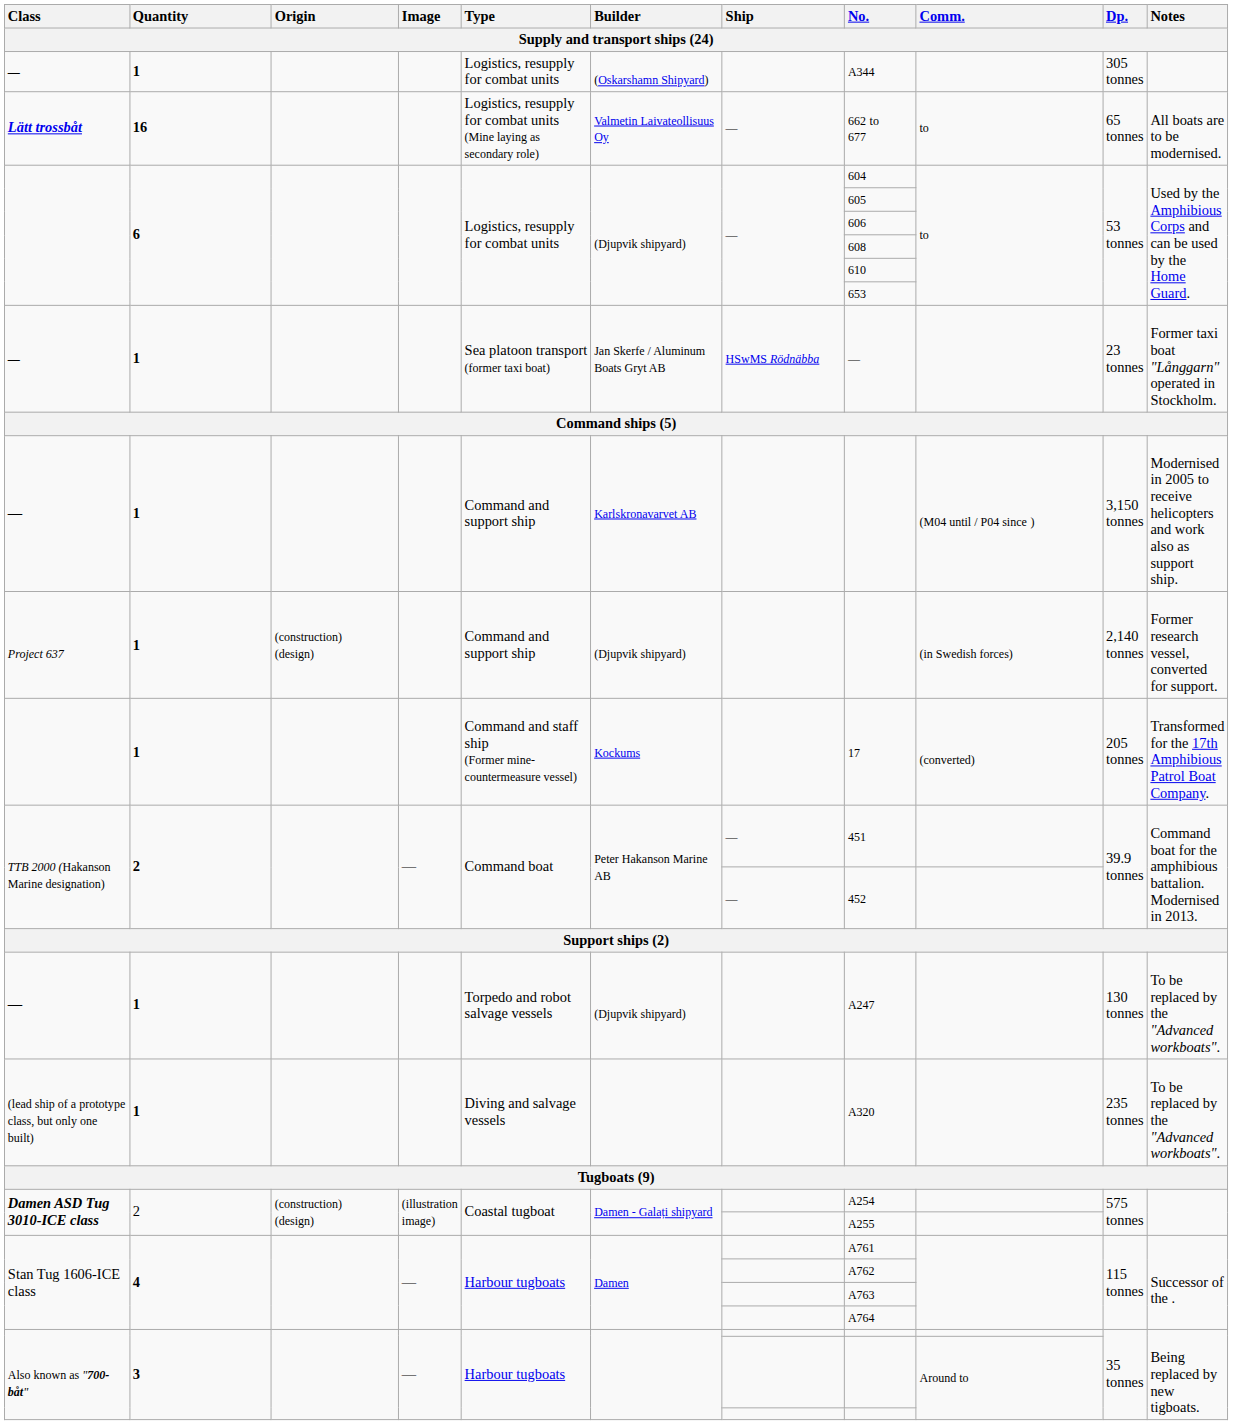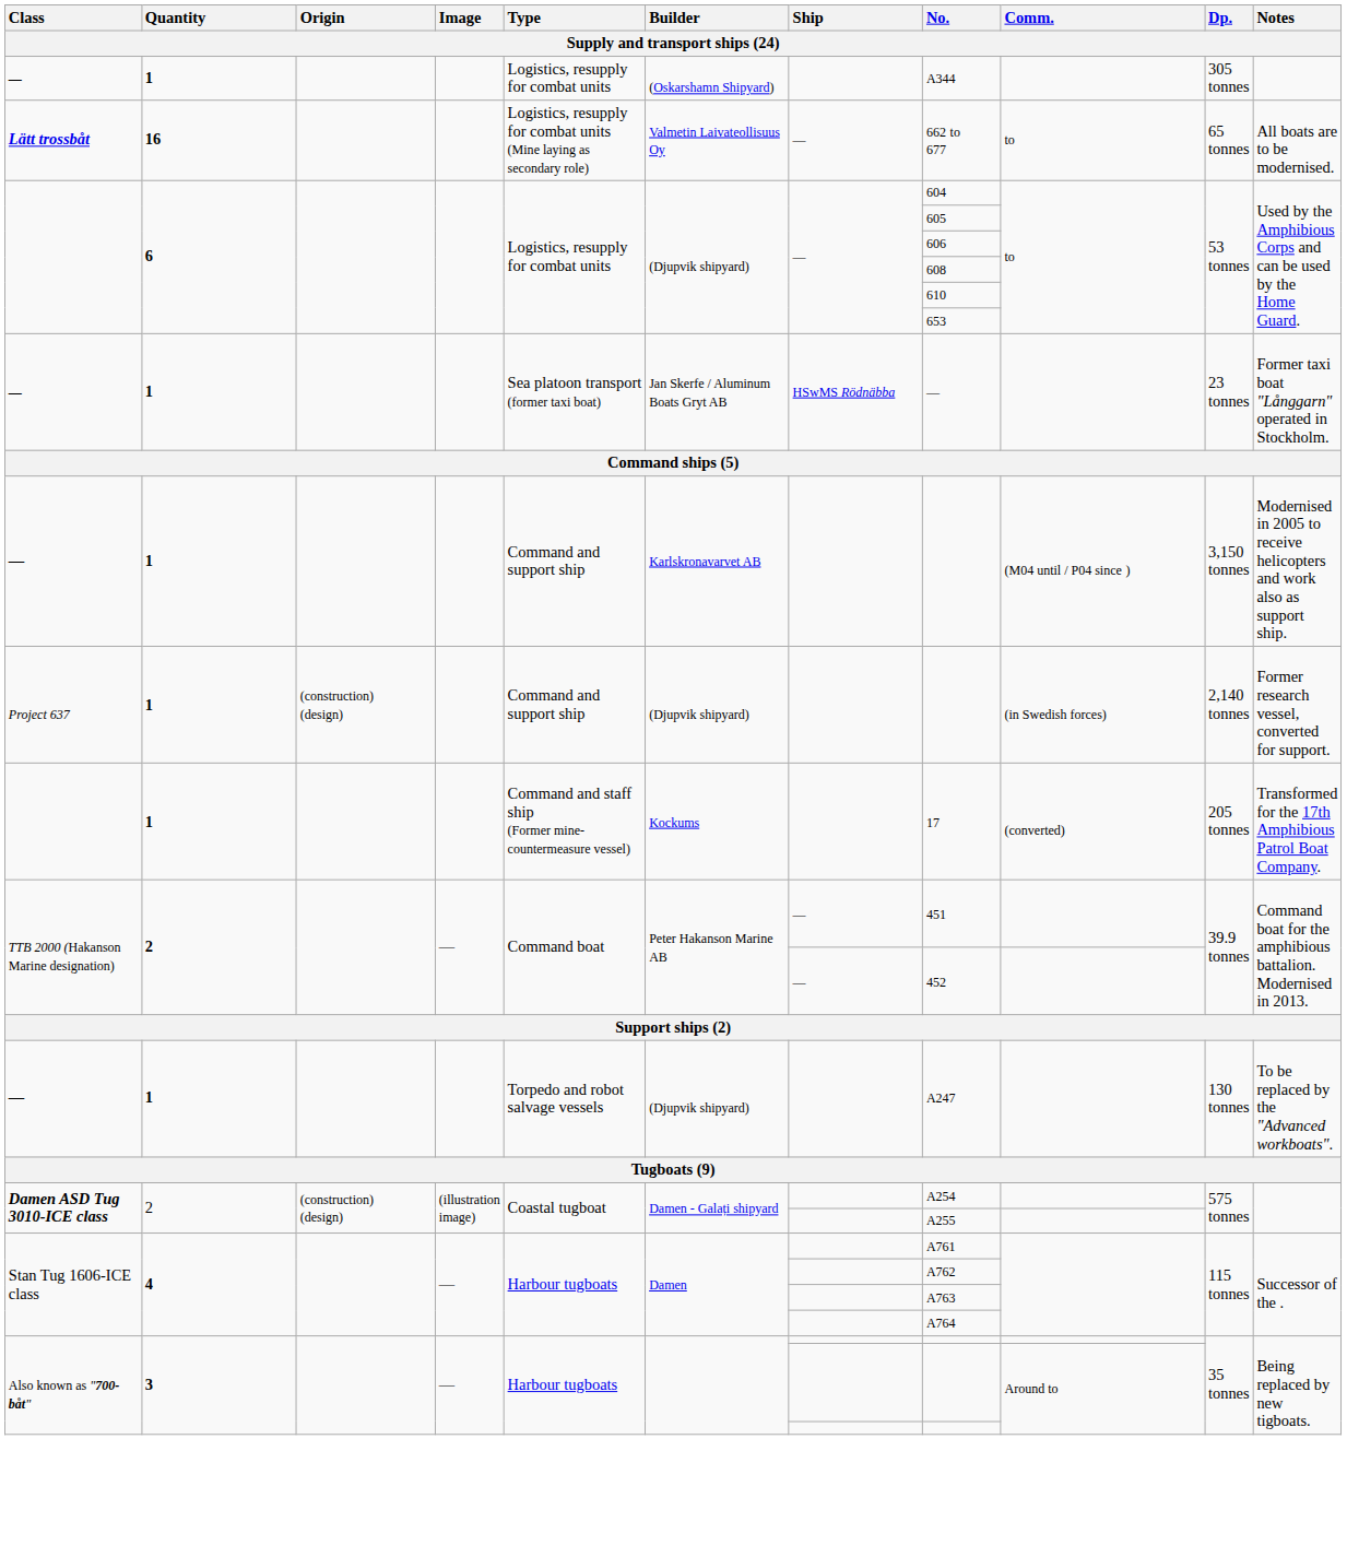 <table class="wikitable" style="font-size: 92%;">
 <tr>
 <th style="text-align: left; width:12%;">Class</th>
 <th style="text-align: left; width:14%;">Quantity</th>
 <th style="text-align: left; width:12%;">Origin</th>
 <th style="text-align: left">Image</th>
 <th style="text-align: left; width:12%;">Type</th>
 <th style="text-align: left; width:12%;">Builder</th>
 <th style="text-align: left; width:12%;">Ship</th>
 <th style="text-align: left; width:7%;"><a href='#'>No.</a></th>
 <th style="text-align: left; width:20%;"><a href='#'>Comm.</a></th>
 <th style="text-align: left; width:12%;"><a href='#'>Dp.</a></th>
 <th style="text-align: left; width:12%;">Notes</th>
 </tr>
 <tr>
 <th colspan="11">Supply and transport ships (24)</th>
 </tr>
 <tr>
 <td><small><strong>—</strong></small></td>
 <td><strong>1</strong></td>
 <td></td>
 <td></td>
 <td>Logistics, resupply for combat units</td>
 <td><small></small><br><small>(<a href='#'>Oskarshamn Shipyard</a>)</small></td>
 <td><small></small></td>
 <td><small>A344</small></td>
 <td><small></small></td>
 <td>305 tonnes</td>
 <td></td>
 </tr>
 <tr>
 <td><strong><em><a href='#'>Lätt trossbåt</a></em></strong></td>
 <td><strong>16</strong></td>
 <td></td>
 <td><br></td>
 <td>Logistics, resupply for combat units<br><small>(Mine laying as secondary role)</small></td>
 <td><a href='#'><small>Valmetin Laivateollisuus Oy</small></a></td>
 <td><small>—</small></td>
 <td><small>662</small> <small>to</small><br><small>677</small></td>
 <td><small></small> <small>to</small> <small></small></td>
 <td>65 tonnes</td>
 <td><br>All boats are to be modernised.</td>
 </tr>
 <tr>
 <td rowspan="6"><strong><em></em></strong></td>
 <td rowspan="6"><strong>6</strong></td>
 <td rowspan="6"></td>
 <td rowspan="6"></td>
 <td rowspan="6">Logistics, resupply for combat units</td>
 <td rowspan="6"><small></small><br><small>(Djupvik shipyard)</small></td>
 <td rowspan="6"><small>—</small></td>
 <td><small>604</small></td>
 <td rowspan="6"><small></small> <small>to</small> <small></small></td>
 <td rowspan="6">53 tonnes</td>
 <td rowspan="6"><br>Used by the <a href='#'>Amphibious Corps</a> and can be used by the <a href='#'>Home Guard</a>.</td>
 </tr>
 <tr>
 <td><small>605</small></td>
 </tr>
 <tr>
 <td><small>606</small></td>
 </tr>
 <tr>
 <td><small>608</small></td>
 </tr>
 <tr>
 <td><small>610</small></td>
 </tr>
 <tr>
 <td><small>653</small></td>
 </tr>
 <tr>
 <td><small><strong>—</strong></small></td>
 <td><strong>1</strong></td>
 <td></td>
 <td></td>
 <td>Sea platoon transport<br><small>(former taxi boat)</small></td>
 <td><small>Jan Skerfe / Aluminum Boats Gryt AB</small></td>
 <td><a href='#'><small>HSwMS <em>Rödnäbba</em></small></a></td>
 <td><small>—</small></td>
 <td><small></small></td>
 <td>23 tonnes</td>
 <td><br>Former taxi boat <em>"Långgarn"</em> operated in Stockholm.</td>
 </tr>
 <tr>
 <th colspan="11">Command ships (5)</th>
 </tr>
 <tr>
 <td><strong>—</strong></td>
 <td><strong>1</strong></td>
 <td></td>
 <td></td>
 <td>Command and support ship</td>
 <td><a href='#'><small>Karlskronavarvet AB</small></a></td>
 <td><small></small></td>
 <td><small></small></td>
 <td><small></small><br><small>(M04 until  / P04 since</small> <small>)</small></td>
 <td>3,150 tonnes</td>
 <td><br>Modernised in 2005 to receive helicopters and work also as support ship.</td>
 </tr>
 <tr>
 <td><strong></strong><br><small><em>Project 637</em></small></td>
 <td><strong>1</strong></td>
 <td> <small>(construction)</small><br> <small>(design)</small></td>
 <td></td>
 <td>Command and support ship</td>
 <td><small></small><br><small>(Djupvik shipyard)</small></td>
 <td><small></small></td>
 <td><small></small></td>
 <td><small></small><br><small></small><small> (</small><small>in Swedish forces</small><small>)</small></td>
 <td>2,140 tonnes</td>
 <td><br>Former research vessel, converted for support.</td>
 </tr>
 <tr>
 <td><strong></strong></td>
 <td><strong>1</strong></td>
 <td></td>
 <td></td>
 <td>Command and staff ship<br><small>(Former mine-countermeasure vessel)</small></td>
 <td><small><a href='#'>Kockums</a></small></td>
 <td><small></small></td>
 <td><small>17</small></td>
 <td><small></small><br><small></small><small></small> <small>(</small><small>converted</small><small>)</small></td>
 <td>205 tonnes</td>
 <td><br>Transformed for the <a href='#'>17th Amphibious Patrol Boat Company</a>.</td>
 </tr>
 <tr>
 <td rowspan="2"><strong></strong><br><small><em>TTB 2000 (</em>Hakanson Marine designation)</small></td>
 <td rowspan="2"><strong>2</strong></td>
 <td rowspan="2"></td>
 <td rowspan="2">—</td>
 <td rowspan="2">Command boat</td>
 <td rowspan="2"><small>Peter Hakanson Marine AB</small></td>
 <td><small>—</small></td>
 <td><small>451</small></td>
 <td><small></small></td>
 <td rowspan="2">39.9 tonnes</td>
 <td rowspan="2"><br>Command boat for the amphibious battalion. Modernised in 2013.</td>
 </tr>
 <tr>
 <td><small>—</small></td>
 <td><small>452</small></td>
 <td><small></small></td>
 </tr>
 <tr>
 <th colspan="11">Support ships (2)</th>
 </tr>
 <tr>
 <td><strong>—</strong></td>
 <td><strong>1</strong></td>
 <td></td>
 <td></td>
 <td>Torpedo and robot salvage vessels</td>
 <td><small></small><br><small>(Djupvik shipyard)</small></td>
 <td><small></small></td>
 <td><small>A247</small></td>
 <td><small></small></td>
 <td>130 tonnes</td>
 <td><br>To be replaced by the <em>"Advanced workboats"</em>.</td>
 </tr>
 <tr>
-<td><strong></strong><br><small>(lead ship of a prototype class, but only one built)</small></td>
-<td><strong>1</strong></td>
-<td></td>
-<td></td>
-<td>Diving and salvage vessels</td>
-<td><small></small></td>
-<td><small></small></td>
-<td><small>A320</small></td>
-<td><small></small></td>
-<td>235 tonnes</td>
-<td><br>To be replaced by the <em>"Advanced workboats"</em>.</td>
-</tr>
-<tr>
 <th colspan="11">Tugboats (9)</th>
 </tr>
 <tr>
 <td rowspan="2"><strong><em>Damen ASD Tug 3010-ICE<em> class<strong></td>
 <td rowspan="2"></strong>2<strong></td>
 <td rowspan="2"> <small>(construction)</small><br> <small>(design)</small></td>
 <td rowspan="2"> <small>(illustration image)</small></td>
 <td rowspan="2">Coastal tugboat</td>
 <td rowspan="2"><a href='#'><small>Damen - Galați shipyard</small></a></td>
 <td><small></small></td>
 <td><small>A254</small></td>
 <td><small></small></td>
 <td rowspan="2">575 tonnes</td>
 <td rowspan="2"></td>
 </tr>
 <tr>
 <td><small></small></td>
 <td><small>A255</small></td>
 <td><small></small></td>
 </tr>
 <tr>
 <td rowspan="4"></em></strong>Stan Tug 1606-ICE</em> class</strong></td>
 <td rowspan="4"><strong>4</strong></td>
 <td rowspan="4"></td>
 <td rowspan="4">—</td>
 <td rowspan="4"><a href='#'>Harbour tugboats</a></td>
 <td rowspan="4"><a href='#'><small>Damen</small></a></td>
 <td><small></small></td>
 <td><small>A761</small></td>
 <td rowspan="4"><small></small></td>
 <td rowspan="4">115 tonnes</td>
 <td rowspan="4"><br>Successor of the .</td>
 </tr>
 <tr>
 <td><small></small></td>
 <td><small>A762</small></td>
 </tr>
 <tr>
 <td><small></small></td>
 <td><small>A763</small></td>
 </tr>
 <tr>
 <td><small></small></td>
 <td><small>A764</small></td>
 </tr>
 <tr>
 <td rowspan="3"><strong></strong><br><small>Also known as <em>"<strong>700-båt</strong>"</em></small></td>
 <td rowspan="3"><strong>3</strong></td>
 <td rowspan="3"></td>
 <td rowspan="3">—</td>
 <td rowspan="3"><a href='#'>Harbour tugboats</a></td>
 <td rowspan="3"><small></small></td>
 <td><small></small></td>
 <td><small></small></td>
 <td><small></small></td>
 <td rowspan="3">35 tonnes</td>
 <td rowspan="3"><br>Being replaced by new tigboats.</td>
 </tr>
 <tr>
 <td><small></small></td>
 <td><small></small></td>
 <td rowspan="2"><small>Around  to </small></td>
 </tr>
 <tr>
 <td><small></small></td>
 <td><small></small></td>
 </tr>
 </table>
